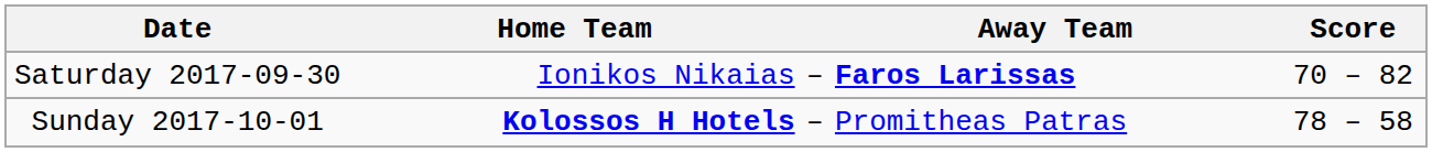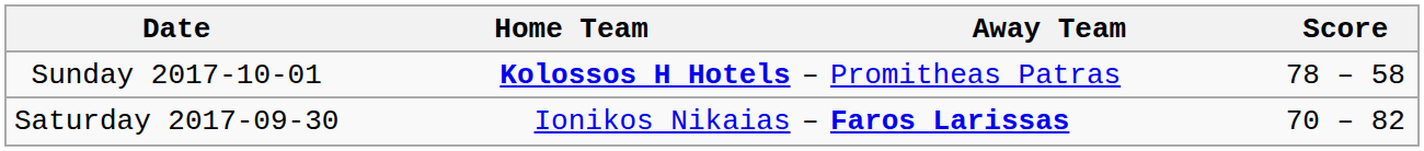 <table class="wikitable" style="text-align: center; font-size:100%">
 <tr>
 <th style="border-right-style:hidden" width="150">Date</th>
 <th style="border-right-style:hidden" width="200">Home Team</th>
 <th style="border-right-style:hidden"></th>
 <th style="border-right-style:hidden" width="200">Away Team</th>
 <th width="60">Score</th>
 </tr>
 <tr>
+<td style="border-right-style:hidden">Sunday 2017-10-01</td>
+<td align=right style="border-right-style:hidden"><strong><a href='#'>Kolossos H Hotels</a></strong></td>
+<td style="border-right-style:hidden">–</td>
+<td align=left style="border-right-style:hidden"><a href='#'>Promitheas Patras</a></td>
+<td>78 – 58</td>
+</tr>
+<tr>
 <td style="border-right-style:hidden">Saturday 2017-09-30</td>
 <td align=right style="border-right-style:hidden"><a href='#'>Ionikos Nikaias</a></td>
 <td style="border-right-style:hidden">–</td>
 <td align=left style="border-right-style:hidden"><strong><a href='#'>Faros Larissas</a></strong></td>
 <td>70 – 82</td>
 </tr>
-<tr>
-<td style="border-right-style:hidden">Sunday 2017-10-01</td>
-<td align=right style="border-right-style:hidden"><strong><a href='#'>Kolossos H Hotels</a></strong></td>
-<td style="border-right-style:hidden">–</td>
-<td align=left style="border-right-style:hidden"><a href='#'>Promitheas Patras</a></td>
-<td>78 – 58</td>
-</tr>
 </table>
